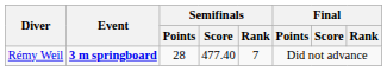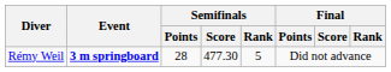 <table class=wikitable style="font-size:90%">
 <tr>
 <th rowspan=2>Diver</th>
 <th rowspan=2>Event</th>
 <th colspan=3>Semifinals</th>
 <th colspan=3>Final</th>
 </tr>
 <tr>
 <th>Points</th>
 <th>Score</th>
 <th>Rank</th>
 <th>Points</th>
 <th>Score</th>
 <th>Rank</th>
 </tr>
 <tr>
 <td><a href='#'>Rémy Weil</a></td>
 <td><strong><a href='#'>3 m springboard</a></strong></td>
 <td align=center>28</td>
-<td align=center>477.40</td>
-<td align=center>7</td>
+<td align=center>477.30</td>
+<td align=center>5</td>
 <td align=center colspan=3>Did not advance</td>
 </tr>
 </table>
